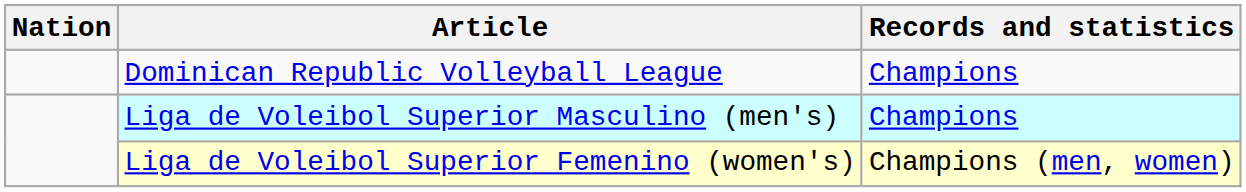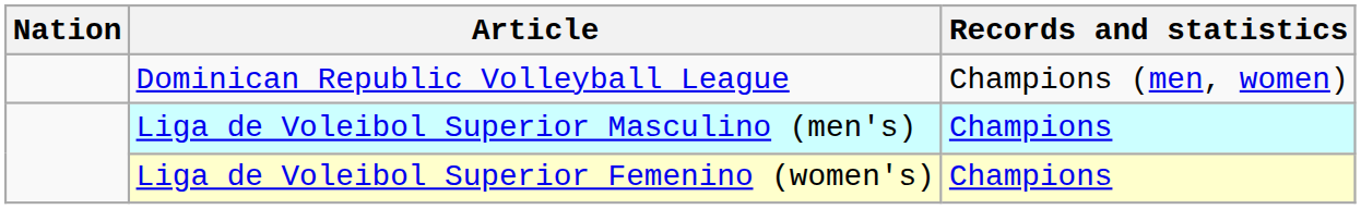 <table class="wikitable">
 <tr>
 <th>Nation</th>
 <th>Article</th>
 <th>Records and statistics</th>
 </tr>
 <tr>
 <td></td>
 <td><a href='#'>Dominican Republic Volleyball League</a></td>
-<td><a href='#'>Champions</a></td>
+<td>Champions (<a href='#'>men</a>, <a href='#'>women</a>)</td>
 </tr>
 <tr>
 <td rowspan="2"></td>
 <td style="background-color: #cff;"><a href='#'>Liga de Voleibol Superior Masculino</a> (men's)</td>
 <td style="background-color: #cff;"><a href='#'>Champions</a></td>
 </tr>
 <tr style="background-color: #ffc;">
 <td><a href='#'>Liga de Voleibol Superior Femenino</a> (women's)</td>
-<td>Champions (<a href='#'>men</a>, <a href='#'>women</a>)</td>
+<td><a href='#'>Champions</a></td>
 </tr>
 </table>
